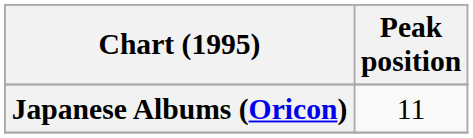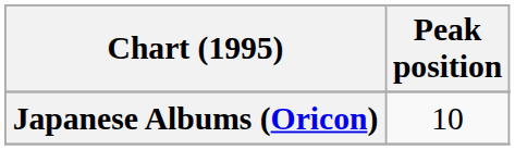 <table class="wikitable sortable plainrowheaders">
 <tr>
 <th scope="col">Chart (1995)</th>
 <th scope="col">Peak<br>position</th>
 </tr>
 <tr>
 </tr>
 <tr>
 <th scope="row">Japanese Albums (<a href='#'>Oricon</a>)</th>
-<td align="center">11</td>
+<td align="center">10</td>
 </tr>
 <tr>
 </tr>
 </table>
